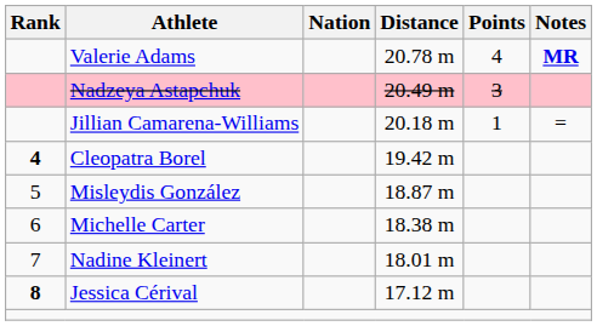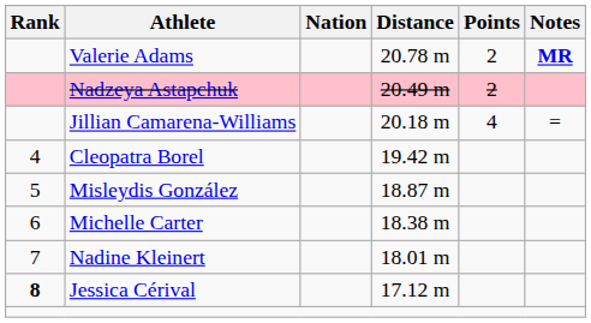 <table class="wikitable mw-datatable sortable" style="text-align:center;">
 <tr>
 <th>Rank</th>
 <th>Athlete</th>
 <th>Nation</th>
 <th>Distance</th>
 <th>Points</th>
 <th>Notes</th>
 </tr>
 <tr>
 <td></td>
 <td align=left><a href='#'>Valerie Adams</a></td>
 <td align=left></td>
 <td>20.78 m</td>
-<td>4</td>
+<td>2</td>
 <td><strong><a href='#'>MR</a></strong></td>
 </tr>
 <tr bgcolor=pink>
 <td></td>
 <td align=left><s><a href='#'>Nadzeya Astapchuk</a></s></td>
 <td align=left><s></s></td>
 <td><s>20.49 m</s></td>
-<td><s>3</s></td>
+<td><s>2</s></td>
 <td></td>
 </tr>
 <tr>
 <td></td>
 <td align=left><a href='#'>Jillian Camarena-Williams</a></td>
 <td align=left></td>
 <td>20.18 m</td>
-<td>1</td>
+<td>4</td>
 <td>=<strong></strong></td>
 </tr>
 <tr>
-<td><strong>4</strong></td>
+<td>4</td>
 <td align=left><a href='#'>Cleopatra Borel</a></td>
 <td align=left></td>
 <td>19.42 m</td>
 <td></td>
 <td><strong></strong></td>
 </tr>
 <tr>
 <td>5</td>
 <td align=left><a href='#'>Misleydis González</a></td>
 <td align=left></td>
 <td>18.87 m</td>
 <td></td>
 <td></td>
 </tr>
 <tr>
 <td>6</td>
 <td align=left><a href='#'>Michelle Carter</a></td>
 <td align=left></td>
 <td>18.38 m</td>
 <td></td>
 <td></td>
 </tr>
 <tr>
 <td>7</td>
 <td align=left><a href='#'>Nadine Kleinert</a></td>
 <td align=left></td>
 <td>18.01 m</td>
 <td></td>
 <td></td>
 </tr>
 <tr>
 <td><strong>8</strong></td>
 <td align=left><a href='#'>Jessica Cérival</a></td>
 <td align=left></td>
 <td>17.12 m</td>
 <td></td>
 <td></td>
 </tr>
 <tr class="sortbottom">
 <td colspan=6></td>
 </tr>
 </table>
